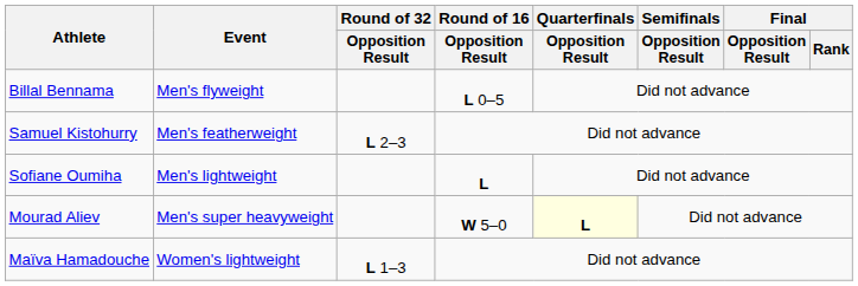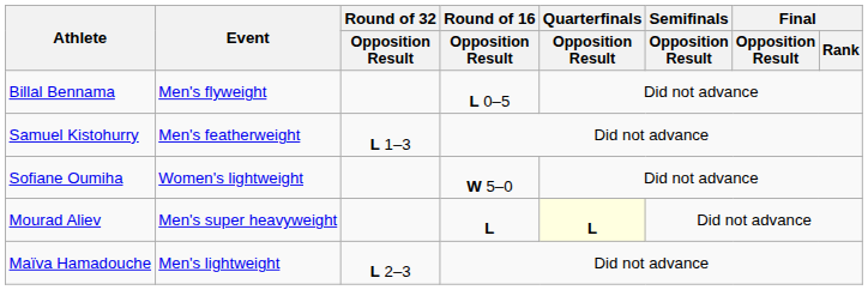 <table class="wikitable" style="font-size:90%">
 <tr>
 <th rowspan="2">Athlete</th>
 <th rowspan="2">Event</th>
 <th>Round of 32</th>
 <th>Round of 16</th>
 <th>Quarterfinals</th>
 <th>Semifinals</th>
 <th colspan=2>Final</th>
 </tr>
 <tr style="font-size:95%">
 <th>Opposition<br>Result</th>
 <th>Opposition<br>Result</th>
 <th>Opposition<br>Result</th>
 <th>Opposition<br>Result</th>
 <th>Opposition<br>Result</th>
 <th>Rank</th>
 </tr>
 <tr align=center>
 <td align=left><a href='#'>Billal Bennama</a></td>
 <td align=left><a href='#'>Men's flyweight</a></td>
 <td></td>
 <td><br><strong>L</strong> 0–5</td>
 <td colspan=4>Did not advance</td>
 </tr>
 <tr align=center>
 <td align=left><a href='#'>Samuel Kistohurry</a></td>
 <td align=left><a href='#'>Men's featherweight</a></td>
-<td><br><strong>L</strong> 2–3</td>
+<td><br><strong>L</strong> 1–3</td>
 <td colspan=5>Did not advance</td>
 </tr>
 <tr align=center>
 <td align=left><a href='#'>Sofiane Oumiha</a></td>
-<td align=left><a href='#'>Men's lightweight</a></td>
+<td align=left><a href='#'>Women's lightweight</a></td>
 <td></td>
-<td><br> <strong>L</strong> </td>
+<td><br> <strong>W</strong> 5–0</td>
 <td colspan=4>Did not advance</td>
 </tr>
 <tr align=center>
 <td align=left><a href='#'>Mourad Aliev</a></td>
 <td align=left><a href='#'>Men's super heavyweight</a></td>
 <td></td>
-<td><br> <strong>W</strong> 5–0</td>
+<td><br> <strong>L</strong> </td>
 <td style="background: lightyellow;"><br><strong>L</strong> </td>
 <td colspan=3>Did not advance</td>
 </tr>
 <tr align=center>
 <td align=left><a href='#'>Maïva Hamadouche</a></td>
-<td align=left><a href='#'>Women's lightweight</a></td>
-<td><br><strong>L</strong> 1–3</td>
+<td align=left><a href='#'>Men's lightweight</a></td>
+<td><br><strong>L</strong> 2–3</td>
 <td colspan=5>Did not advance</td>
 </tr>
 </table>
